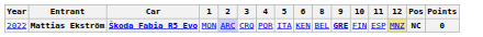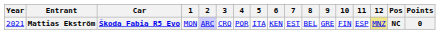 <table class="wikitable" style="text-align:center; font-size:90%">
 <tr>
 <th>Year</th>
 <th>Entrant</th>
 <th>Car</th>
 <th>1</th>
 <th>2</th>
 <th>3</th>
 <th>4</th>
 <th>5</th>
 <th>6</th>
+<th>7</th>
 <th>8</th>
 <th>9</th>
 <th>10</th>
 <th>11</th>
 <th>12</th>
 <th>Pos</th>
 <th>Points</th>
 </tr>
 <tr>
-<td><a href='#'>2022</a></td>
+<td><a href='#'>2021</a></td>
 <th>Mattias Ekström</th>
 <th><a href='#'>Škoda Fabia R5 Evo</a></th>
 <td><a href='#'>MON</a></td>
 <td style="background:#CFCFFF;"><a href='#'>ARC</a><br></td>
 <td><a href='#'>CRO</a></td>
 <td><a href='#'>POR</a></td>
 <td><a href='#'>ITA</a></td>
 <td><a href='#'>KEN</a></td>
+<td><a href='#'>EST</a></td>
 <td><a href='#'>BEL</a></td>
-<td><strong><a href='#'>GRE</a></strong></td>
+<td><a href='#'>GRE</a></td>
 <td><a href='#'>FIN</a></td>
 <td><a href='#'>ESP</a></td>
 <td style="background: khaki;"><a href='#'>MNZ</a></td>
 <th>NC</th>
 <th>0</th>
 </tr>
 </table>
